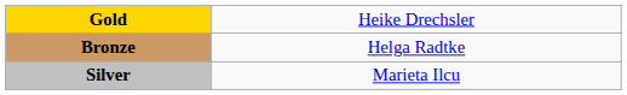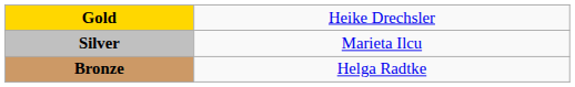 <table class="wikitable" style="text-align:center; " width="35%">
 <tr>
 <td bgcolor="gold"><strong>Gold</strong></td>
 <td><a href='#'>Heike Drechsler</a><br>  <small><em></em></small></td>
 </tr>
 <tr>
+<td bgcolor="silver"><strong>Silver</strong></td>
+<td><a href='#'>Marieta Ilcu</a><br>  <small><em></em></small></td>
+</tr>
+<tr>
 <td bgcolor="CC9966"><strong>Bronze</strong></td>
 <td><a href='#'>Helga Radtke</a><br>  <small><em></em></small></td>
 </tr>
-<tr>
-<td bgcolor="silver"><strong>Silver</strong></td>
-<td><a href='#'>Marieta Ilcu</a><br>  <small><em></em></small></td>
-</tr>
 </table>
